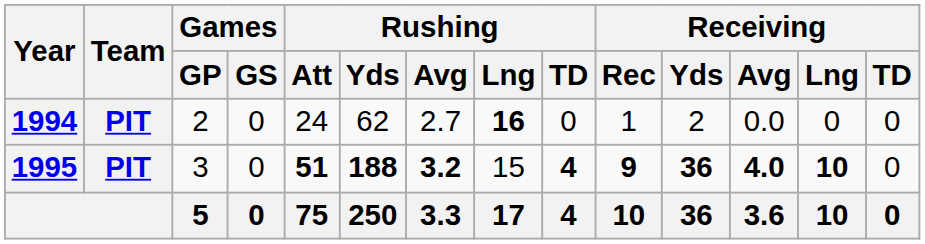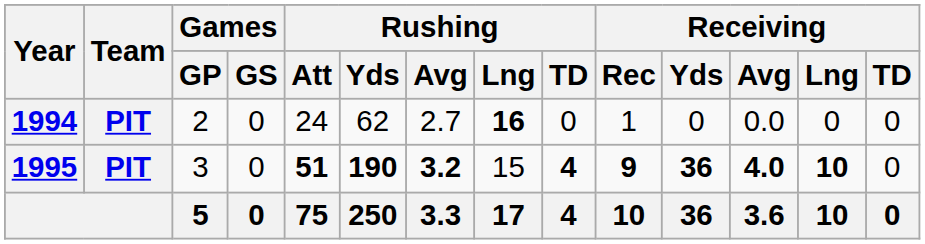 <table class="wikitable" style="text-align:center;">
 <tr>
 <th rowspan="2">Year</th>
 <th rowspan="2">Team</th>
 <th colspan="2">Games</th>
 <th colspan="5">Rushing</th>
 <th colspan="5">Receiving</th>
 </tr>
 <tr>
 <th>GP</th>
 <th>GS</th>
 <th>Att</th>
 <th>Yds</th>
 <th>Avg</th>
 <th>Lng</th>
 <th>TD</th>
 <th>Rec</th>
 <th>Yds</th>
 <th>Avg</th>
 <th>Lng</th>
 <th>TD</th>
 </tr>
 <tr>
 <th><a href='#'>1994</a></th>
 <th><a href='#'>PIT</a></th>
 <td>2</td>
 <td>0</td>
 <td>24</td>
 <td>62</td>
 <td>2.7</td>
 <td><strong>16</strong></td>
 <td>0</td>
 <td>1</td>
-<td>2</td>
+<td>0</td>
 <td>0.0</td>
 <td>0</td>
 <td>0</td>
 </tr>
 <tr>
 <th><a href='#'>1995</a></th>
 <th><a href='#'>PIT</a></th>
 <td>3</td>
 <td>0</td>
 <td><strong>51</strong></td>
-<td><strong>188</strong></td>
+<td><strong>190</strong></td>
 <td><strong>3.2</strong></td>
 <td>15</td>
 <td><strong>4</strong></td>
 <td><strong>9</strong></td>
 <td><strong>36</strong></td>
 <td><strong>4.0</strong></td>
 <td><strong>10</strong></td>
 <td>0</td>
 </tr>
 <tr>
 <th colspan="2"></th>
 <th>5</th>
 <th>0</th>
 <th>75</th>
 <th>250</th>
 <th>3.3</th>
 <th>17</th>
 <th>4</th>
 <th>10</th>
 <th>36</th>
 <th>3.6</th>
 <th>10</th>
 <th>0</th>
 </tr>
 </table>
